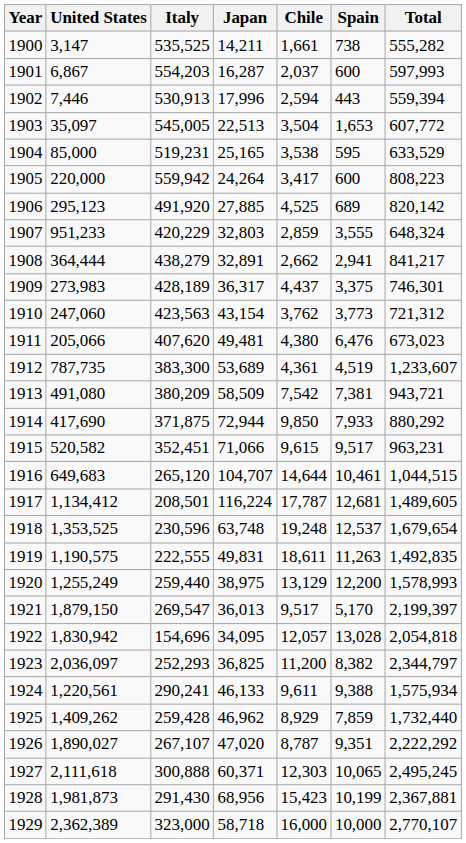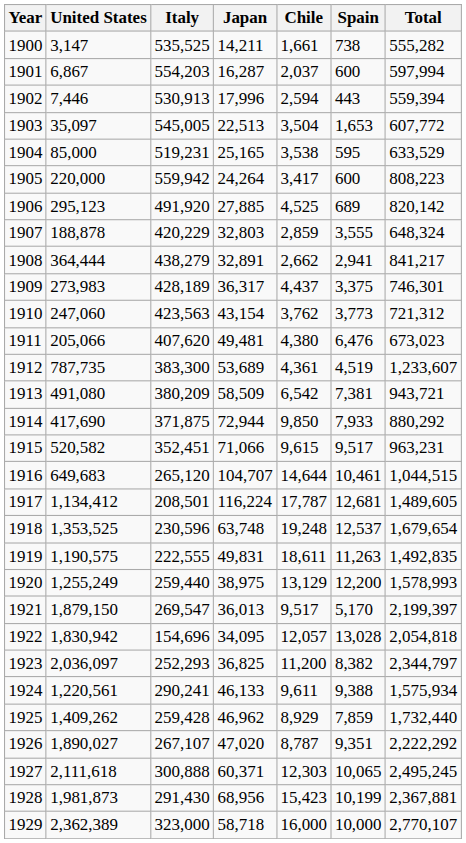 <table class="wikitable defaultright">
 <tr>
 <th>Year</th>
 <th>United States</th>
 <th>Italy</th>
 <th>Japan</th>
 <th>Chile</th>
 <th>Spain</th>
 <th>Total</th>
 </tr>
 <tr>
 <td>1900</td>
 <td>3,147</td>
 <td>535,525</td>
 <td>14,211</td>
 <td>1,661</td>
 <td>738</td>
 <td>555,282</td>
 </tr>
 <tr>
 <td>1901</td>
 <td>6,867</td>
 <td>554,203</td>
 <td>16,287</td>
 <td>2,037</td>
 <td>600</td>
-<td>597,993</td>
+<td>597,994</td>
 </tr>
 <tr>
 <td>1902</td>
 <td>7,446</td>
 <td>530,913</td>
 <td>17,996</td>
 <td>2,594</td>
 <td>443</td>
 <td>559,394</td>
 </tr>
 <tr>
 <td>1903</td>
 <td>35,097</td>
 <td>545,005</td>
 <td>22,513</td>
 <td>3,504</td>
 <td>1,653</td>
 <td>607,772</td>
 </tr>
 <tr>
 <td>1904</td>
 <td>85,000</td>
 <td>519,231</td>
 <td>25,165</td>
 <td>3,538</td>
 <td>595</td>
 <td>633,529</td>
 </tr>
 <tr>
 <td>1905</td>
 <td>220,000</td>
 <td>559,942</td>
 <td>24,264</td>
 <td>3,417</td>
 <td>600</td>
 <td>808,223</td>
 </tr>
 <tr>
 <td>1906</td>
 <td>295,123</td>
 <td>491,920</td>
 <td>27,885</td>
 <td>4,525</td>
 <td>689</td>
 <td>820,142</td>
 </tr>
 <tr>
 <td>1907</td>
-<td>951,233</td>
+<td>188,878</td>
 <td>420,229</td>
 <td>32,803</td>
 <td>2,859</td>
 <td>3,555</td>
 <td>648,324</td>
 </tr>
 <tr>
 <td>1908</td>
 <td>364,444</td>
 <td>438,279</td>
 <td>32,891</td>
 <td>2,662</td>
 <td>2,941</td>
 <td>841,217</td>
 </tr>
 <tr>
 <td>1909</td>
 <td>273,983</td>
 <td>428,189</td>
 <td>36,317</td>
 <td>4,437</td>
 <td>3,375</td>
 <td>746,301</td>
 </tr>
 <tr>
 <td>1910</td>
 <td>247,060</td>
 <td>423,563</td>
 <td>43,154</td>
 <td>3,762</td>
 <td>3,773</td>
 <td>721,312</td>
 </tr>
 <tr>
 <td>1911</td>
 <td>205,066</td>
 <td>407,620</td>
 <td>49,481</td>
 <td>4,380</td>
 <td>6,476</td>
 <td>673,023</td>
 </tr>
 <tr>
 <td>1912</td>
 <td>787,735</td>
 <td>383,300</td>
 <td>53,689</td>
 <td>4,361</td>
 <td>4,519</td>
 <td>1,233,607</td>
 </tr>
 <tr>
 <td>1913</td>
 <td>491,080</td>
 <td>380,209</td>
 <td>58,509</td>
-<td>7,542</td>
+<td>6,542</td>
 <td>7,381</td>
 <td>943,721</td>
 </tr>
 <tr>
 <td>1914</td>
 <td>417,690</td>
 <td>371,875</td>
 <td>72,944</td>
 <td>9,850</td>
 <td>7,933</td>
 <td>880,292</td>
 </tr>
 <tr>
 <td>1915</td>
 <td>520,582</td>
 <td>352,451</td>
 <td>71,066</td>
 <td>9,615</td>
 <td>9,517</td>
 <td>963,231</td>
 </tr>
 <tr>
 <td>1916</td>
 <td>649,683</td>
 <td>265,120</td>
 <td>104,707</td>
 <td>14,644</td>
 <td>10,461</td>
 <td>1,044,515</td>
 </tr>
 <tr>
 <td>1917</td>
 <td>1,134,412</td>
 <td>208,501</td>
 <td>116,224</td>
 <td>17,787</td>
 <td>12,681</td>
 <td>1,489,605</td>
 </tr>
 <tr>
 <td>1918</td>
 <td>1,353,525</td>
 <td>230,596</td>
 <td>63,748</td>
 <td>19,248</td>
 <td>12,537</td>
 <td>1,679,654</td>
 </tr>
 <tr>
 <td>1919</td>
 <td>1,190,575</td>
 <td>222,555</td>
 <td>49,831</td>
 <td>18,611</td>
 <td>11,263</td>
 <td>1,492,835</td>
 </tr>
 <tr>
 <td>1920</td>
 <td>1,255,249</td>
 <td>259,440</td>
 <td>38,975</td>
 <td>13,129</td>
 <td>12,200</td>
 <td>1,578,993</td>
 </tr>
 <tr>
 <td>1921</td>
 <td>1,879,150</td>
 <td>269,547</td>
 <td>36,013</td>
 <td>9,517</td>
 <td>5,170</td>
 <td>2,199,397</td>
 </tr>
 <tr>
 <td>1922</td>
 <td>1,830,942</td>
 <td>154,696</td>
 <td>34,095</td>
 <td>12,057</td>
 <td>13,028</td>
 <td>2,054,818</td>
 </tr>
 <tr>
 <td>1923</td>
 <td>2,036,097</td>
 <td>252,293</td>
 <td>36,825</td>
 <td>11,200</td>
 <td>8,382</td>
 <td>2,344,797</td>
 </tr>
 <tr>
 <td>1924</td>
 <td>1,220,561</td>
 <td>290,241</td>
 <td>46,133</td>
 <td>9,611</td>
 <td>9,388</td>
 <td>1,575,934</td>
 </tr>
 <tr>
 <td>1925</td>
 <td>1,409,262</td>
 <td>259,428</td>
 <td>46,962</td>
 <td>8,929</td>
 <td>7,859</td>
 <td>1,732,440</td>
 </tr>
 <tr>
 <td>1926</td>
 <td>1,890,027</td>
 <td>267,107</td>
 <td>47,020</td>
 <td>8,787</td>
 <td>9,351</td>
 <td>2,222,292</td>
 </tr>
 <tr>
 <td>1927</td>
 <td>2,111,618</td>
 <td>300,888</td>
 <td>60,371</td>
 <td>12,303</td>
 <td>10,065</td>
 <td>2,495,245</td>
 </tr>
 <tr>
 <td>1928</td>
 <td>1,981,873</td>
 <td>291,430</td>
 <td>68,956</td>
 <td>15,423</td>
 <td>10,199</td>
 <td>2,367,881</td>
 </tr>
 <tr>
 <td>1929</td>
 <td>2,362,389</td>
 <td>323,000</td>
 <td>58,718</td>
 <td>16,000</td>
 <td>10,000</td>
 <td>2,770,107</td>
 </tr>
 </table>
